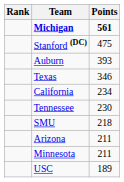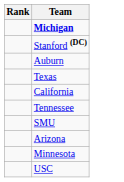 <table class="wikitable sortable" style="text-align:center">
 <tr>
 <th>Rank</th>
 <th>Team</th>
-<th>Points</th>
 </tr>
 <tr>
 <td></td>
 <td align=left><strong><a href='#'>Michigan</a></strong></td>
-<td><strong>561</strong></td>
 </tr>
 <tr>
 <td></td>
 <td align=left><a href='#'>Stanford</a> <sup><strong>(DC)</strong></sup></td>
-<td>475</td>
 </tr>
 <tr>
 <td></td>
 <td align=left><a href='#'>Auburn</a></td>
-<td>393</td>
 </tr>
 <tr>
 <td></td>
 <td align=left><a href='#'>Texas</a></td>
-<td>346</td>
 </tr>
 <tr>
 <td></td>
 <td align=left><a href='#'>California</a></td>
-<td>234</td>
 </tr>
 <tr>
 <td></td>
 <td align=left><a href='#'>Tennessee</a></td>
-<td>230</td>
 </tr>
 <tr>
 <td></td>
 <td align=left><a href='#'>SMU</a></td>
-<td>218</td>
 </tr>
 <tr>
 <td></td>
 <td align=left><a href='#'>Arizona</a></td>
-<td>211</td>
 </tr>
 <tr>
 <td></td>
 <td align=left><a href='#'>Minnesota</a></td>
-<td>211</td>
 </tr>
 <tr>
 <td></td>
 <td align=left><a href='#'>USC</a></td>
-<td>189</td>
 </tr>
 </table>
